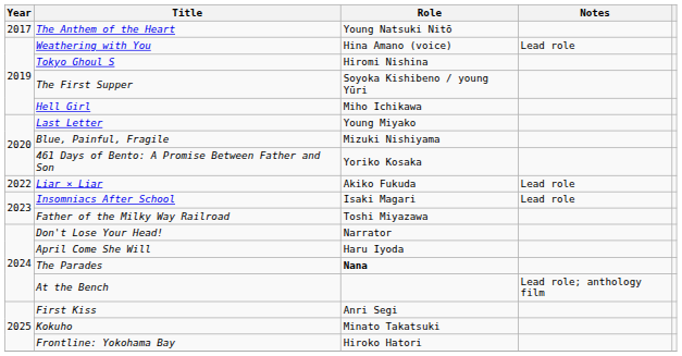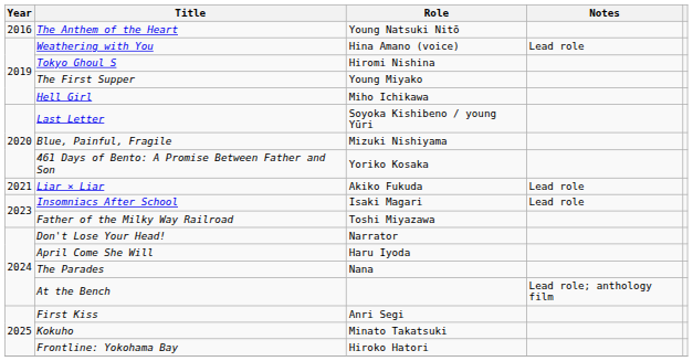 <table class="wikitable sortable">
 <tr>
 <th>Year</th>
 <th>Title</th>
 <th>Role</th>
 <th class="unsortable">Notes</th>
 <th class = "unsortable"></th>
 </tr>
 <tr>
-<td>2017</td>
+<td>2016</td>
 <td><em><a href='#'>The Anthem of the Heart</a></em></td>
 <td>Young Natsuki Nitō</td>
 <td></td>
 <td></td>
 </tr>
 <tr>
 <td rowspan=4>2019</td>
 <td><em><a href='#'>Weathering with You</a></em></td>
 <td>Hina Amano (voice)</td>
 <td>Lead role</td>
 <td></td>
 </tr>
 <tr>
 <td><em><a href='#'>Tokyo Ghoul S</a></em></td>
 <td>Hiromi Nishina</td>
 <td></td>
 <td></td>
 </tr>
 <tr>
 <td><em>The First Supper</em></td>
-<td>Soyoka Kishibeno / young Yūri</td>
+<td>Young Miyako</td>
 <td></td>
 <td></td>
 </tr>
 <tr>
 <td><em><a href='#'>Hell Girl</a></em></td>
 <td>Miho Ichikawa</td>
 <td></td>
 <td></td>
 </tr>
 <tr>
 <td rowspan=3>2020</td>
 <td><em><a href='#'>Last Letter</a></em></td>
-<td>Young Miyako</td>
+<td>Soyoka Kishibeno / young Yūri</td>
 <td></td>
 <td></td>
 </tr>
 <tr>
 <td><em>Blue, Painful, Fragile</em></td>
 <td>Mizuki Nishiyama</td>
 <td></td>
 <td></td>
 </tr>
 <tr>
 <td><em>461 Days of Bento: A Promise Between Father and Son</em></td>
 <td>Yoriko Kosaka</td>
 <td></td>
 <td></td>
 </tr>
 <tr>
-<td rowspan=1>2022</td>
+<td rowspan=1>2021</td>
 <td><em><a href='#'>Liar × Liar</a></em></td>
 <td>Akiko Fukuda</td>
 <td>Lead role</td>
 <td></td>
 </tr>
 <tr>
 <td rowspan=2>2023</td>
 <td><em><a href='#'>Insomniacs After School</a></em></td>
 <td>Isaki Magari</td>
 <td>Lead role</td>
 <td></td>
 </tr>
 <tr>
 <td><em>Father of the Milky Way Railroad</em></td>
 <td>Toshi Miyazawa</td>
 <td></td>
 <td></td>
 </tr>
 <tr>
 <td rowspan=4>2024</td>
 <td><em>Don't Lose Your Head!</em></td>
 <td>Narrator</td>
 <td></td>
 <td></td>
 </tr>
 <tr>
 <td><em>April Come She Will</em></td>
 <td>Haru Iyoda</td>
 <td></td>
 <td></td>
 </tr>
 <tr>
 <td><em>The Parades</em></td>
-<td><strong>Nana</strong></td>
+<td>Nana</td>
 <td></td>
 <td></td>
 </tr>
 <tr>
 <td><em>At the Bench</em></td>
 <td></td>
 <td>Lead role; anthology film</td>
 <td></td>
 </tr>
 <tr>
 <td rowspan=3>2025</td>
 <td><em>First Kiss</em></td>
 <td>Anri Segi</td>
 <td></td>
 <td></td>
 </tr>
 <tr>
 <td><em>Kokuho</em></td>
 <td>Minato Takatsuki</td>
 <td></td>
 <td></td>
 </tr>
 <tr>
 <td><em>Frontline: Yokohama Bay</em></td>
 <td>Hiroko Hatori</td>
 <td></td>
 <td></td>
 </tr>
 <tr>
 </tr>
 </table>
